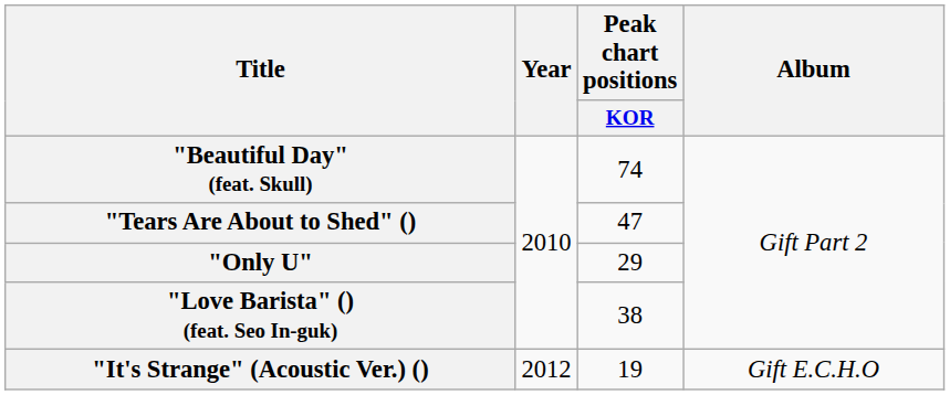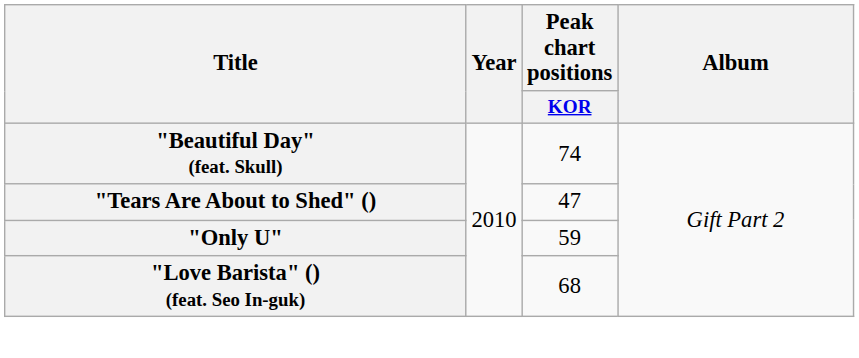 <table class="wikitable plainrowheaders" style="text-align:center;">
 <tr>
 <th scope="col" rowspan="2" style="width:20em">Title</th>
 <th scope="col" rowspan="2">Year</th>
 <th scope="col" colspan="1">Peak chart positions</th>
 <th scope="col" rowspan="2" style="width:10em">Album</th>
 </tr>
 <tr>
 <th scope="col" style="width:2.5em;font-size:85%;"><a href='#'>KOR</a><br></th>
 </tr>
 <tr>
 <th scope="row">"Beautiful Day"<br><small>(feat. Skull)</small></th>
 <td rowspan="4">2010</td>
 <td>74</td>
 <td rowspan="4"><em>Gift Part 2</em></td>
 </tr>
 <tr>
 <th scope="row">"Tears Are About to Shed" ()</th>
 <td>47</td>
 </tr>
 <tr>
 <th scope="row">"Only U"</th>
-<td>29</td>
+<td>59</td>
 </tr>
 <tr>
 <th scope="row">"Love Barista" ()<br><small>(feat. Seo In-guk)</small></th>
-<td>38</td>
-</tr>
-<tr>
-<th scope="row">"It's Strange" (Acoustic Ver.) ()</th>
-<td>2012</td>
-<td>19</td>
-<td><em>Gift E.C.H.O</em></td>
+<td>68</td>
 </tr>
 </table>
